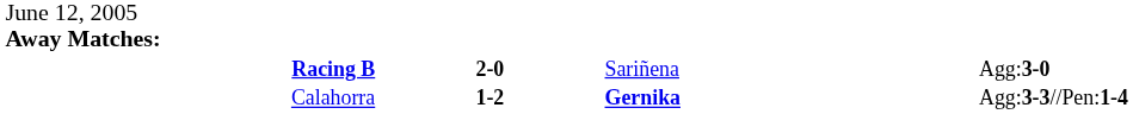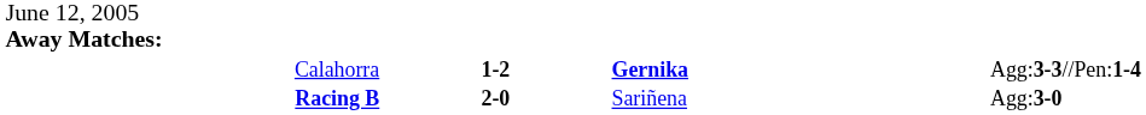 <table width=100% cellspacing=1>
 <tr>
 <th width=20%></th>
 <th width=12%></th>
 <th width=20%></th>
 <th></th>
 </tr>
 <tr>
 <td>June 12, 2005<br><strong>Away Matches:</strong></td>
 </tr>
 <tr style=font-size:90%>
+<td align=right><a href='#'>Calahorra</a></td>
+<td align=center><strong>1-2</strong></td>
+<td><strong><a href='#'>Gernika</a></strong></td>
+<td>Agg:<strong>3-3</strong>//Pen:<strong>1-4</strong></td>
+</tr>
+<tr style=font-size:90%>
 <td align=right><strong><a href='#'>Racing B</a></strong></td>
 <td align=center><strong>2-0</strong></td>
 <td><a href='#'>Sariñena</a></td>
 <td>Agg:<strong>3-0</strong></td>
 </tr>
-<tr style=font-size:90%>
-<td align=right><a href='#'>Calahorra</a></td>
-<td align=center><strong>1-2</strong></td>
-<td><strong><a href='#'>Gernika</a></strong></td>
-<td>Agg:<strong>3-3</strong>//Pen:<strong>1-4</strong></td>
-</tr>
 </table>
